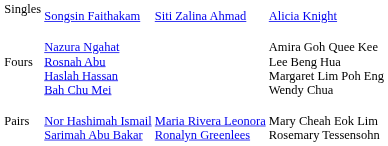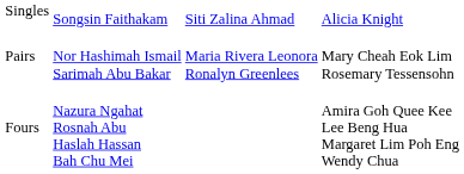 <table>
 <tr>
 <td>Singles</td>
 <td><br><a href='#'>Songsin Faithakam</a></td>
 <td><br><a href='#'>Siti Zalina Ahmad</a></td>
 <td><br><a href='#'>Alicia Knight</a></td>
 </tr>
 <tr>
+<td>Pairs</td>
+<td><br><a href='#'>Nor Hashimah Ismail</a><br><a href='#'>Sarimah Abu Bakar</a></td>
+<td><br><a href='#'>Maria Rivera Leonora</a><br><a href='#'>Ronalyn Greenlees</a></td>
+<td><br>Mary Cheah Eok Lim<br>Rosemary Tessensohn</td>
+</tr>
+<tr>
 <td>Fours</td>
 <td><br><a href='#'>Nazura Ngahat</a><br><a href='#'>Rosnah Abu</a><br><a href='#'>Haslah Hassan</a><br><a href='#'>Bah Chu Mei</a></td>
 <td><br></td>
 <td><br>Amira Goh Quee Kee<br>Lee Beng Hua<br>Margaret Lim Poh Eng<br>Wendy Chua</td>
 </tr>
-<tr>
-<td>Pairs</td>
-<td><br><a href='#'>Nor Hashimah Ismail</a><br><a href='#'>Sarimah Abu Bakar</a></td>
-<td><br><a href='#'>Maria Rivera Leonora</a><br><a href='#'>Ronalyn Greenlees</a></td>
-<td><br>Mary Cheah Eok Lim<br>Rosemary Tessensohn</td>
-</tr>
 </table>
